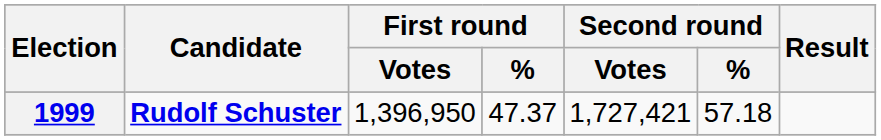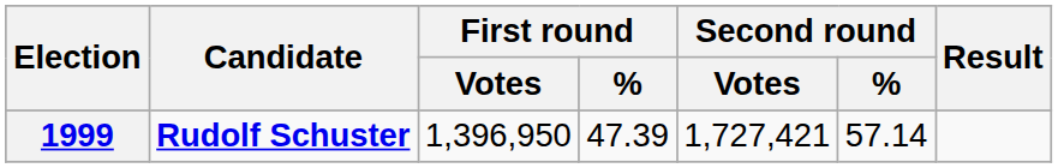 <table class=wikitable style=text-align:center>
 <tr>
 <th rowspan="2">Election</th>
 <th rowspan="2">Candidate</th>
 <th colspan="2">First round</th>
 <th colspan="2">Second round</th>
 <th rowspan="2">Result</th>
 </tr>
 <tr>
 <th>Votes</th>
 <th>%</th>
 <th>Votes</th>
 <th>%</th>
 </tr>
 <tr>
 <th><a href='#'>1999</a></th>
 <td><strong><a href='#'>Rudolf Schuster</a></strong></td>
 <td>1,396,950</td>
-<td>47.37</td>
+<td>47.39</td>
 <td>1,727,421</td>
-<td>57.18</td>
+<td>57.14</td>
 <td></td>
 </tr>
 </table>
